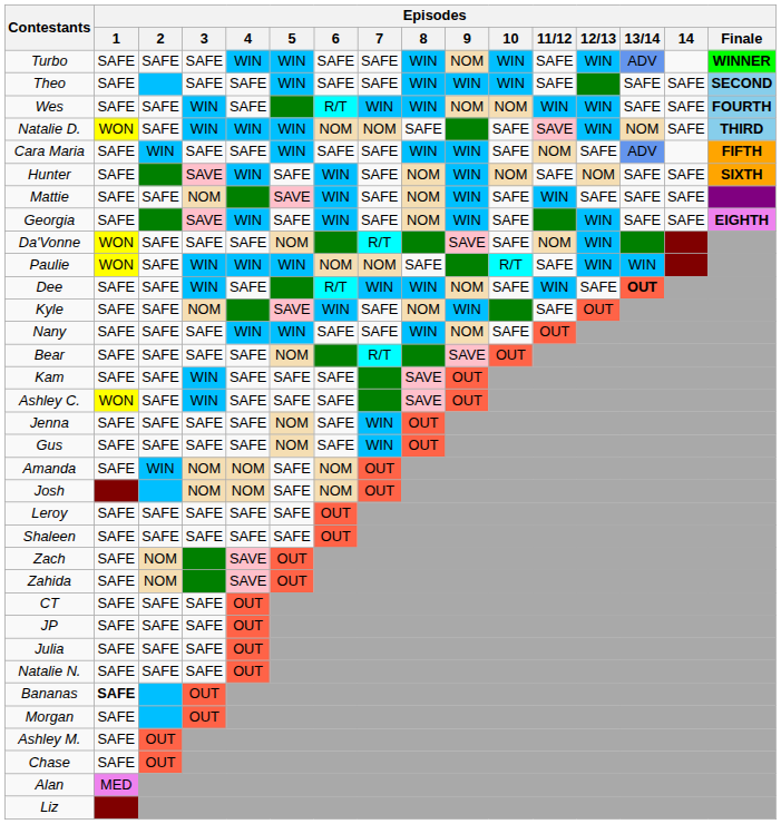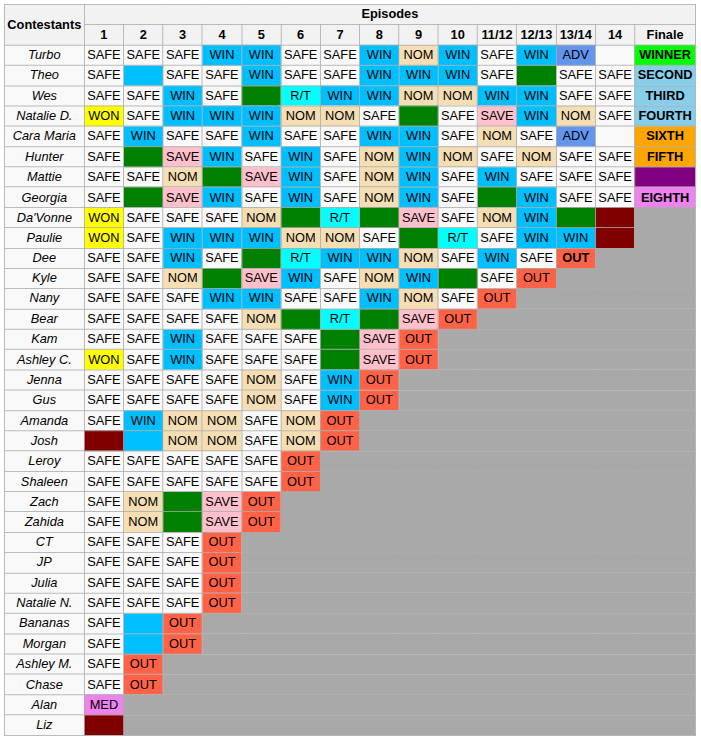 <table class="wikitable" border="2" style="text-align:center">
 <tr>
 <th rowspan=2>Contestants</th>
 <th colspan="17">Episodes</th>
 </tr>
 <tr>
 <th>1</th>
 <th>2</th>
 <th>3</th>
 <th>4</th>
 <th>5</th>
 <th>6</th>
 <th>7</th>
 <th>8</th>
 <th>9</th>
 <th>10</th>
 <th>11/12</th>
 <th>12/13</th>
 <th>13/14</th>
 <th>14</th>
 <th>Finale</th>
 </tr>
 <tr>
 <td><em>Turbo</em></td>
 <td>SAFE</td>
 <td>SAFE</td>
 <td>SAFE</td>
 <td bgcolor="deepskyblue">WIN</td>
 <td bgcolor="deepskyblue">WIN</td>
 <td>SAFE</td>
 <td>SAFE</td>
 <td bgcolor="deepskyblue">WIN</td>
 <td bgcolor="wheat">NOM</td>
 <td bgcolor="deepskyblue">WIN</td>
 <td>SAFE</td>
 <td bgcolor="deepskyblue">WIN</td>
 <td bgcolor="cornflowerblue">ADV</td>
 <td></td>
 <td bgcolor="lime"><strong>WINNER</strong></td>
 </tr>
 <tr>
 <td><em>Theo</em></td>
 <td>SAFE</td>
 <td bgcolor="deepskyblue"></td>
 <td>SAFE</td>
 <td>SAFE</td>
 <td bgcolor="deepskyblue">WIN</td>
 <td>SAFE</td>
 <td>SAFE</td>
 <td bgcolor="deepskyblue">WIN</td>
 <td bgcolor="deepskyblue">WIN</td>
 <td bgcolor="deepskyblue">WIN</td>
 <td>SAFE</td>
 <td bgcolor="green"></td>
 <td>SAFE</td>
 <td>SAFE</td>
 <td bgcolor="skyblue"><strong>SECOND</strong></td>
 </tr>
 <tr>
 <td><em>Wes</em></td>
 <td>SAFE</td>
 <td>SAFE</td>
 <td bgcolor="deepskyblue">WIN</td>
 <td>SAFE</td>
 <td bgcolor="green"></td>
 <td bgcolor="aqua">R/T</td>
 <td bgcolor="deepskyblue">WIN</td>
 <td bgcolor="deepskyblue">WIN</td>
 <td bgcolor="wheat">NOM</td>
 <td bgcolor="wheat">NOM</td>
 <td bgcolor="deepskyblue">WIN</td>
 <td bgcolor="deepskyblue">WIN</td>
 <td>SAFE</td>
 <td>SAFE</td>
-<td bgcolor="skyblue"><strong>FOURTH</strong></td>
+<td bgcolor="skyblue"><strong>THIRD</strong></td>
 </tr>
 <tr>
 <td><em>Natalie D.</em></td>
 <td bgcolor="yellow">WON</td>
 <td>SAFE</td>
 <td bgcolor="deepskyblue">WIN</td>
 <td bgcolor="deepskyblue">WIN</td>
 <td bgcolor="deepskyblue">WIN</td>
 <td bgcolor="wheat">NOM</td>
 <td bgcolor="wheat">NOM</td>
 <td>SAFE</td>
 <td bgcolor="green"></td>
 <td>SAFE</td>
 <td bgcolor="pink">SAVE</td>
 <td bgcolor="deepskyblue">WIN</td>
 <td bgcolor="wheat">NOM</td>
 <td>SAFE</td>
-<td bgcolor="skyblue"><strong>THIRD</strong></td>
+<td bgcolor="skyblue"><strong>FOURTH</strong></td>
 </tr>
 <tr>
 <td nowrap><em>Cara Maria</em></td>
 <td>SAFE</td>
 <td bgcolor="deepskyblue">WIN</td>
 <td>SAFE</td>
 <td>SAFE</td>
 <td bgcolor="deepskyblue">WIN</td>
 <td>SAFE</td>
 <td>SAFE</td>
 <td bgcolor="deepskyblue">WIN</td>
 <td bgcolor="deepskyblue">WIN</td>
 <td>SAFE</td>
 <td bgcolor="wheat">NOM</td>
 <td>SAFE</td>
 <td bgcolor="cornflowerblue">ADV</td>
 <td></td>
-<td bgcolor="orange"><strong>FIFTH</strong></td>
+<td bgcolor="orange"><strong>SIXTH</strong></td>
 </tr>
 <tr>
 <td><em>Hunter</em></td>
 <td>SAFE</td>
 <td bgcolor="green"></td>
 <td bgcolor="pink">SAVE</td>
 <td bgcolor="deepskyblue">WIN</td>
 <td>SAFE</td>
 <td bgcolor="deepskyblue">WIN</td>
 <td>SAFE</td>
 <td bgcolor="wheat">NOM</td>
 <td bgcolor="deepskyblue">WIN</td>
 <td bgcolor="wheat">NOM</td>
 <td>SAFE</td>
 <td bgcolor="wheat">NOM</td>
 <td>SAFE</td>
 <td>SAFE</td>
-<td bgcolor="orange"><strong>SIXTH</strong></td>
+<td bgcolor="orange"><strong>FIFTH</strong></td>
 </tr>
 <tr>
 <td><em>Mattie</em></td>
 <td>SAFE</td>
 <td>SAFE</td>
 <td bgcolor="wheat">NOM</td>
 <td bgcolor="green"></td>
 <td bgcolor="pink">SAVE</td>
 <td bgcolor="deepskyblue">WIN</td>
 <td>SAFE</td>
 <td bgcolor="wheat">NOM</td>
 <td bgcolor="deepskyblue">WIN</td>
 <td>SAFE</td>
 <td bgcolor="deepskyblue">WIN</td>
 <td>SAFE</td>
 <td>SAFE</td>
 <td>SAFE</td>
 <td bgcolor="purple"></td>
 </tr>
 <tr>
 <td><em>Georgia</em></td>
 <td>SAFE</td>
 <td bgcolor="green"></td>
 <td bgcolor="pink">SAVE</td>
 <td bgcolor="deepskyblue">WIN</td>
 <td>SAFE</td>
 <td bgcolor="deepskyblue">WIN</td>
 <td>SAFE</td>
 <td bgcolor="wheat">NOM</td>
 <td bgcolor="deepskyblue">WIN</td>
 <td>SAFE</td>
 <td bgcolor="green"></td>
 <td bgcolor="deepskyblue">WIN</td>
 <td>SAFE</td>
 <td>SAFE</td>
 <td bgcolor="violet"><strong>EIGHTH</strong></td>
 </tr>
 <tr>
 <td><em>Da'Vonne</em></td>
 <td bgcolor="yellow">WON</td>
 <td>SAFE</td>
 <td>SAFE</td>
 <td>SAFE</td>
 <td bgcolor="wheat">NOM</td>
 <td bgcolor="green"></td>
 <td bgcolor="aqua">R/T</td>
 <td bgcolor="green"></td>
 <td bgcolor="pink">SAVE</td>
 <td>SAFE</td>
 <td bgcolor="wheat">NOM</td>
 <td bgcolor="deepskyblue">WIN</td>
 <td bgcolor="green"></td>
 <td bgcolor="maroon"></td>
 <td colspan="2" bgcolor="darkgray"></td>
 </tr>
 <tr>
 <td><em>Paulie</em></td>
 <td bgcolor="yellow">WON</td>
 <td>SAFE</td>
 <td bgcolor="deepskyblue">WIN</td>
 <td bgcolor="deepskyblue">WIN</td>
 <td bgcolor="deepskyblue">WIN</td>
 <td bgcolor="wheat">NOM</td>
 <td bgcolor="wheat">NOM</td>
 <td>SAFE</td>
 <td bgcolor="green"></td>
 <td bgcolor="aqua">R/T</td>
 <td>SAFE</td>
 <td bgcolor="deepskyblue">WIN</td>
 <td bgcolor="deepskyblue">WIN</td>
 <td bgcolor="maroon"></td>
 <td colspan="2" bgcolor="darkgray"></td>
 </tr>
 <tr>
 <td><em>Dee</em></td>
 <td>SAFE</td>
 <td>SAFE</td>
 <td bgcolor="deepskyblue">WIN</td>
 <td>SAFE</td>
 <td bgcolor="green"></td>
 <td bgcolor="aqua">R/T</td>
 <td bgcolor="deepskyblue">WIN</td>
 <td bgcolor="deepskyblue">WIN</td>
 <td bgcolor="wheat">NOM</td>
 <td>SAFE</td>
 <td bgcolor="deepskyblue">WIN</td>
 <td>SAFE</td>
 <td bgcolor="tomato"><strong>OUT</strong></td>
 <td colspan="3" bgcolor="darkgray"></td>
 </tr>
 <tr>
 <td><em>Kyle</em></td>
 <td>SAFE</td>
 <td>SAFE</td>
 <td bgcolor="wheat">NOM</td>
 <td bgcolor="green"></td>
 <td bgcolor="pink">SAVE</td>
 <td bgcolor="deepskyblue">WIN</td>
 <td>SAFE</td>
 <td bgcolor="wheat">NOM</td>
 <td bgcolor="deepskyblue">WIN</td>
 <td bgcolor="green"></td>
 <td>SAFE</td>
 <td bgcolor="tomato">OUT</td>
 <td colspan="4" bgcolor="darkgray"></td>
 </tr>
 <tr>
 <td><em>Nany</em></td>
 <td>SAFE</td>
 <td>SAFE</td>
 <td>SAFE</td>
 <td bgcolor="deepskyblue">WIN</td>
 <td bgcolor="deepskyblue">WIN</td>
 <td>SAFE</td>
 <td>SAFE</td>
 <td bgcolor="deepskyblue">WIN</td>
 <td bgcolor="wheat">NOM</td>
 <td>SAFE</td>
 <td bgcolor="tomato">OUT</td>
 <td colspan="5" bgcolor="darkgray"></td>
 </tr>
 <tr>
 <td><em>Bear</em></td>
 <td>SAFE</td>
 <td>SAFE</td>
 <td>SAFE</td>
 <td>SAFE</td>
 <td bgcolor="wheat">NOM</td>
 <td bgcolor="green"></td>
 <td bgcolor="aqua">R/T</td>
 <td bgcolor="green"></td>
 <td bgcolor="pink">SAVE</td>
 <td bgcolor="tomato">OUT</td>
 <td colspan="6" bgcolor="darkgray"></td>
 </tr>
 <tr>
 <td><em>Kam</em></td>
 <td>SAFE</td>
 <td>SAFE</td>
 <td bgcolor="deepskyblue">WIN</td>
 <td>SAFE</td>
 <td>SAFE</td>
 <td>SAFE</td>
 <td bgcolor="green"></td>
 <td bgcolor="pink">SAVE</td>
 <td bgcolor="tomato">OUT</td>
 <td colspan="7" bgcolor="darkgray"></td>
 </tr>
 <tr>
 <td><em>Ashley C.</em></td>
 <td bgcolor="yellow">WON</td>
 <td>SAFE</td>
 <td bgcolor="deepskyblue">WIN</td>
 <td>SAFE</td>
 <td>SAFE</td>
 <td>SAFE</td>
 <td bgcolor="green"></td>
 <td bgcolor="pink">SAVE</td>
 <td bgcolor="tomato">OUT</td>
 <td colspan="7" bgcolor="darkgray"></td>
 </tr>
 <tr>
 <td><em>Jenna</em></td>
 <td>SAFE</td>
 <td>SAFE</td>
 <td>SAFE</td>
 <td>SAFE</td>
 <td bgcolor="wheat">NOM</td>
 <td>SAFE</td>
 <td bgcolor="deepskyblue">WIN</td>
 <td bgcolor="tomato">OUT</td>
 <td colspan="8" bgcolor="darkgray"></td>
 </tr>
 <tr>
 <td><em>Gus</em></td>
 <td>SAFE</td>
 <td>SAFE</td>
 <td>SAFE</td>
 <td>SAFE</td>
 <td bgcolor="wheat">NOM</td>
 <td>SAFE</td>
 <td bgcolor="deepskyblue">WIN</td>
 <td bgcolor="tomato">OUT</td>
 <td colspan="8" bgcolor="darkgray"></td>
 </tr>
 <tr>
 <td><em>Amanda</em></td>
 <td>SAFE</td>
 <td bgcolor="deepskyblue">WIN</td>
 <td bgcolor="wheat">NOM</td>
 <td bgcolor="wheat">NOM</td>
 <td>SAFE</td>
 <td bgcolor="wheat">NOM</td>
 <td bgcolor="tomato">OUT</td>
 <td colspan="9" bgcolor="darkgray"></td>
 </tr>
 <tr>
 <td><em>Josh</em></td>
 <td bgcolor="maroon"></td>
 <td bgcolor="deepskyblue"></td>
 <td bgcolor="wheat">NOM</td>
 <td bgcolor="wheat">NOM</td>
 <td>SAFE</td>
 <td bgcolor="wheat">NOM</td>
 <td bgcolor="tomato">OUT</td>
 <td colspan="9" bgcolor="darkgray"></td>
 </tr>
 <tr>
 <td><em>Leroy</em></td>
 <td>SAFE</td>
 <td>SAFE</td>
 <td>SAFE</td>
 <td>SAFE</td>
 <td>SAFE</td>
 <td bgcolor="tomato">OUT</td>
 <td colspan="10" bgcolor="darkgray"></td>
 </tr>
 <tr>
 <td><em>Shaleen</em></td>
 <td>SAFE</td>
 <td>SAFE</td>
 <td>SAFE</td>
 <td>SAFE</td>
 <td>SAFE</td>
 <td bgcolor="tomato">OUT</td>
 <td colspan="10" bgcolor="darkgray"></td>
 </tr>
 <tr>
 <td><em>Zach</em></td>
 <td>SAFE</td>
 <td bgcolor="wheat">NOM</td>
 <td bgcolor="green"></td>
 <td bgcolor="pink">SAVE</td>
 <td bgcolor="tomato">OUT</td>
 <td colspan="11" bgcolor="darkgray"></td>
 </tr>
 <tr>
 <td><em>Zahida</em></td>
 <td>SAFE</td>
 <td bgcolor="wheat">NOM</td>
 <td bgcolor="green"></td>
 <td bgcolor="pink">SAVE</td>
 <td bgcolor="tomato">OUT</td>
 <td colspan="11" bgcolor="darkgray"></td>
 </tr>
 <tr>
 <td><em>CT</em></td>
 <td>SAFE</td>
 <td>SAFE</td>
 <td>SAFE</td>
 <td bgcolor="tomato">OUT</td>
 <td colspan="12" bgcolor="darkgray"></td>
 </tr>
 <tr>
 <td><em>JP</em></td>
 <td>SAFE</td>
 <td>SAFE</td>
 <td>SAFE</td>
 <td bgcolor="tomato">OUT</td>
 <td colspan="12" bgcolor="darkgray"></td>
 </tr>
 <tr>
 <td><em>Julia</em></td>
 <td>SAFE</td>
 <td>SAFE</td>
 <td>SAFE</td>
 <td bgcolor="tomato">OUT</td>
 <td colspan="12" bgcolor="darkgray"></td>
 </tr>
 <tr>
 <td><em>Natalie N.</em></td>
 <td>SAFE</td>
 <td>SAFE</td>
 <td>SAFE</td>
 <td bgcolor="tomato">OUT</td>
 <td colspan="12" bgcolor="darkgray"></td>
 </tr>
 <tr>
 <td><em>Bananas</em></td>
-<td><strong>SAFE</strong></td>
+<td>SAFE</td>
 <td bgcolor="deepskyblue"></td>
 <td bgcolor="tomato">OUT</td>
 <td colspan="13" bgcolor="darkgray"></td>
 </tr>
 <tr>
 <td><em>Morgan</em></td>
 <td>SAFE</td>
 <td bgcolor="deepskyblue"></td>
 <td bgcolor="tomato">OUT</td>
 <td colspan="13" bgcolor="darkgray"></td>
 </tr>
 <tr>
 <td><em>Ashley M.</em></td>
 <td>SAFE</td>
 <td bgcolor="tomato">OUT</td>
 <td colspan="14" bgcolor="darkgray"></td>
 </tr>
 <tr>
 <td><em>Chase</em></td>
 <td>SAFE</td>
 <td bgcolor="tomato">OUT</td>
 <td colspan="14" bgcolor="darkgray"></td>
 </tr>
 <tr>
 <td><em>Alan</em></td>
 <td bgcolor="violet">MED</td>
 <td colspan="15" bgcolor="darkgray"></td>
 </tr>
 <tr>
 <td><em>Liz</em></td>
 <td bgcolor="maroon"></td>
 <td colspan="15" bgcolor="darkgray"></td>
 </tr>
 </table>
